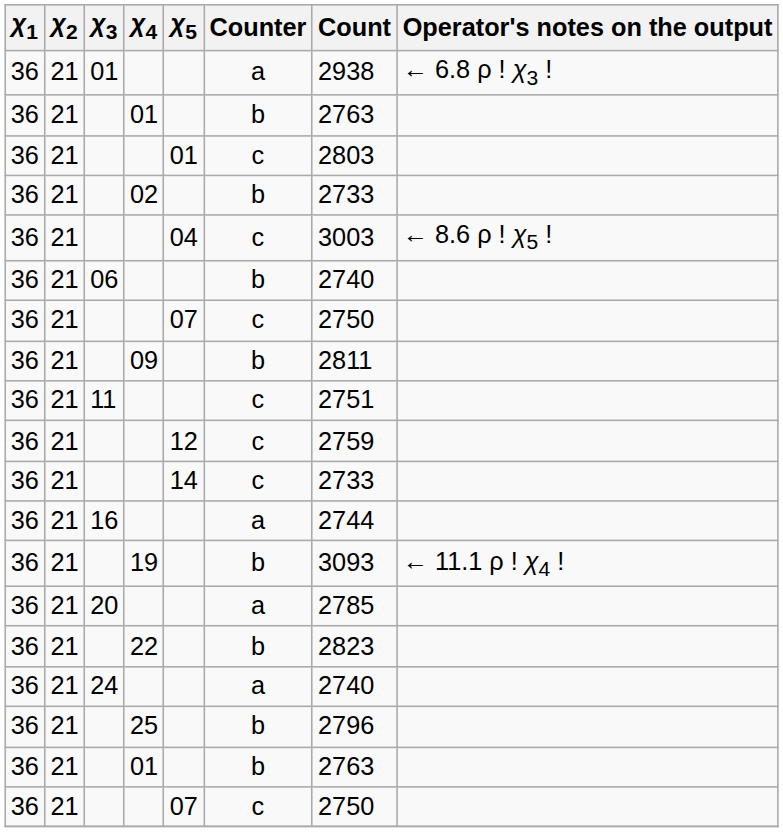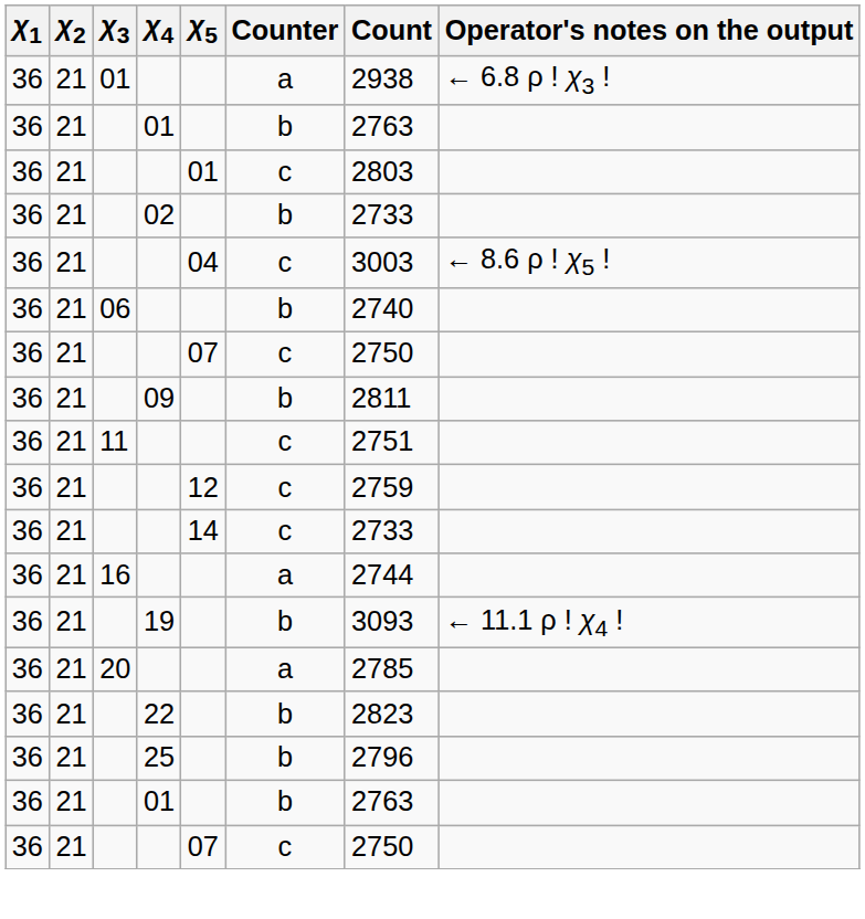 <table class="wikitable" | border=1  style="margin: 1em auto 1em auto">
 <tr>
 <th><em>χ</em><sub>1</sub></th>
 <th><em>χ</em><sub>2</sub></th>
 <th><em>χ</em><sub>3</sub></th>
 <th><em>χ</em><sub>4</sub></th>
 <th><em>χ</em><sub>5</sub></th>
 <th>Counter</th>
 <th>Count</th>
 <th>Operator's notes on the output</th>
 </tr>
 <tr>
 <td>36</td>
 <td>21</td>
 <td>01</td>
 <td></td>
 <td></td>
 <td align="center">a</td>
 <td>2938</td>
 <td>← 6.8 ρ  !  <em>χ</em><sub>3</sub>  !</td>
 </tr>
 <tr>
 <td>36</td>
 <td>21</td>
 <td></td>
 <td>01</td>
 <td></td>
 <td align="center">b</td>
 <td>2763</td>
 <td></td>
 </tr>
 <tr>
 <td>36</td>
 <td>21</td>
 <td></td>
 <td></td>
 <td>01</td>
 <td align="center">c</td>
 <td>2803</td>
 <td></td>
 </tr>
 <tr>
 <td>36</td>
 <td>21</td>
 <td></td>
 <td>02</td>
 <td></td>
 <td align="center">b</td>
 <td>2733</td>
 <td></td>
 </tr>
 <tr>
 <td>36</td>
 <td>21</td>
 <td></td>
 <td></td>
 <td>04</td>
 <td align="center">c</td>
 <td>3003</td>
 <td>← 8.6 ρ  ! <em>χ</em><sub>5</sub>  !</td>
 </tr>
 <tr>
 <td>36</td>
 <td>21</td>
 <td>06</td>
 <td></td>
 <td></td>
 <td align="center">b</td>
 <td>2740</td>
 <td></td>
 </tr>
 <tr>
 <td>36</td>
 <td>21</td>
 <td></td>
 <td></td>
 <td>07</td>
 <td align="center">c</td>
 <td>2750</td>
 <td></td>
 </tr>
 <tr>
 <td>36</td>
 <td>21</td>
 <td></td>
 <td>09</td>
 <td></td>
 <td align="center">b</td>
 <td>2811</td>
 <td></td>
 </tr>
 <tr>
 <td>36</td>
 <td>21</td>
 <td>11</td>
 <td></td>
 <td></td>
 <td align="center">c</td>
 <td>2751</td>
 <td></td>
 </tr>
 <tr>
 <td>36</td>
 <td>21</td>
 <td></td>
 <td></td>
 <td>12</td>
 <td align="center">c</td>
 <td>2759</td>
 <td></td>
 </tr>
 <tr>
 <td>36</td>
 <td>21</td>
 <td></td>
 <td></td>
 <td>14</td>
 <td align="center">c</td>
 <td>2733</td>
 <td></td>
 </tr>
 <tr>
 <td>36</td>
 <td>21</td>
 <td>16</td>
 <td></td>
 <td></td>
 <td align="center">a</td>
 <td>2744</td>
 <td></td>
 </tr>
 <tr>
 <td>36</td>
 <td>21</td>
 <td></td>
 <td>19</td>
 <td></td>
 <td align="center">b</td>
 <td>3093</td>
 <td>← 11.1 ρ  ! <em>χ</em><sub>4</sub>  !</td>
 </tr>
 <tr>
 <td>36</td>
 <td>21</td>
 <td>20</td>
 <td></td>
 <td></td>
 <td align="center">a</td>
 <td>2785</td>
 <td></td>
 </tr>
 <tr>
 <td>36</td>
 <td>21</td>
 <td></td>
 <td>22</td>
 <td></td>
 <td align="center">b</td>
 <td>2823</td>
 <td></td>
 </tr>
 <tr>
 <td>36</td>
 <td>21</td>
-<td>24</td>
-<td></td>
-<td></td>
-<td align="center">a</td>
-<td>2740</td>
-<td></td>
-</tr>
-<tr>
-<td>36</td>
-<td>21</td>
 <td></td>
 <td>25</td>
 <td></td>
 <td align="center">b</td>
 <td>2796</td>
 <td></td>
 </tr>
 <tr>
 <td>36</td>
 <td>21</td>
 <td></td>
 <td>01</td>
 <td></td>
 <td align="center">b</td>
 <td>2763</td>
 <td></td>
 </tr>
 <tr>
 <td>36</td>
 <td>21</td>
 <td></td>
 <td></td>
 <td>07</td>
 <td align="center">c</td>
 <td>2750</td>
 <td></td>
 </tr>
 <tr>
 </tr>
 </table>
